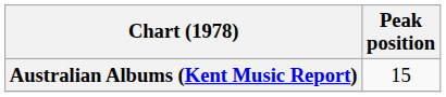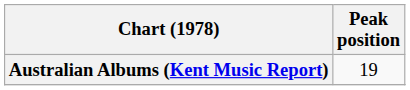 <table class="wikitable sortable plainrowheaders" style="text-align:center">
 <tr>
 <th scope="col">Chart (1978)</th>
 <th scope="col">Peak<br> position</th>
 </tr>
 <tr>
 <th scope="row">Australian Albums (<a href='#'>Kent Music Report</a>)</th>
-<td>15</td>
+<td>19</td>
 </tr>
 <tr>
 </tr>
 <tr>
 </tr>
 <tr>
 </tr>
 <tr>
 </tr>
 <tr>
 </tr>
 <tr>
 </tr>
 </table>
